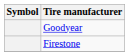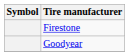 <table class="wikitable plainrowheaders">
 <tr>
 <th scope="col">Symbol</th>
 <th scope="col">Tire manufacturer</th>
 </tr>
 <tr>
 <th scope="row" style="text-align:center"></th>
-<td><a href='#'>Goodyear</a></td>
+<td><a href='#'>Firestone</a></td>
 </tr>
 <tr>
 <th scope="row" style="text-align:center"></th>
-<td><a href='#'>Firestone</a></td>
+<td><a href='#'>Goodyear</a></td>
 </tr>
 <tr>
 </tr>
 </table>
